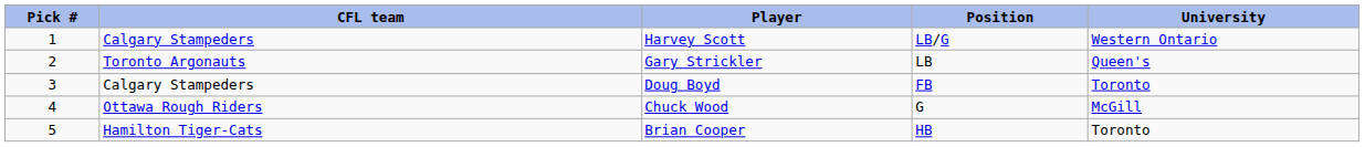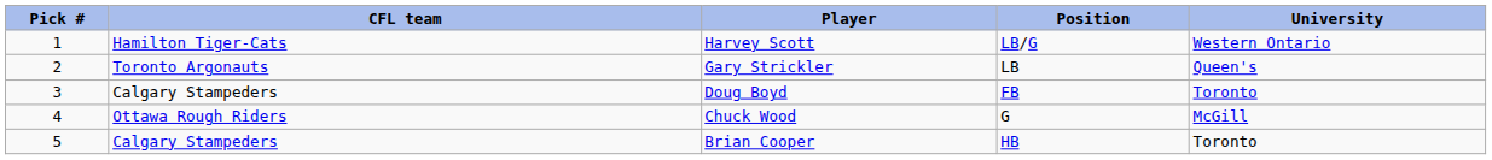 <table class="wikitable" style="width: 100%">
 <tr>
 <th style="background:#A8BDEC;" width=7%>Pick #</th>
 <th width=40% style="background:#A8BDEC;">CFL team</th>
 <th width=20% style="background:#A8BDEC;">Player</th>
 <th width=13% style="background:#A8BDEC;">Position</th>
 <th width=20% style="background:#A8BDEC;">University</th>
 </tr>
 <tr>
 <td align=center>1</td>
-<td><a href='#'>Calgary Stampeders</a></td>
+<td><a href='#'>Hamilton Tiger-Cats</a></td>
 <td><a href='#'>Harvey Scott</a></td>
 <td><a href='#'>LB</a>/<a href='#'>G</a></td>
 <td><a href='#'>Western Ontario</a></td>
 </tr>
 <tr>
 <td align=center>2</td>
 <td><a href='#'>Toronto Argonauts</a></td>
 <td><a href='#'>Gary Strickler</a></td>
 <td>LB</td>
 <td><a href='#'>Queen's</a></td>
 </tr>
 <tr>
 <td align=center>3</td>
 <td>Calgary Stampeders</td>
 <td><a href='#'>Doug Boyd</a></td>
 <td><a href='#'>FB</a></td>
 <td><a href='#'>Toronto</a></td>
 </tr>
 <tr>
 <td align=center>4</td>
 <td><a href='#'>Ottawa Rough Riders</a></td>
 <td><a href='#'>Chuck Wood</a></td>
 <td>G</td>
 <td><a href='#'>McGill</a></td>
 </tr>
 <tr>
 <td align=center>5</td>
-<td><a href='#'>Hamilton Tiger-Cats</a></td>
+<td><a href='#'>Calgary Stampeders</a></td>
 <td><a href='#'>Brian Cooper</a></td>
 <td><a href='#'>HB</a></td>
 <td>Toronto</td>
 </tr>
 </table>
